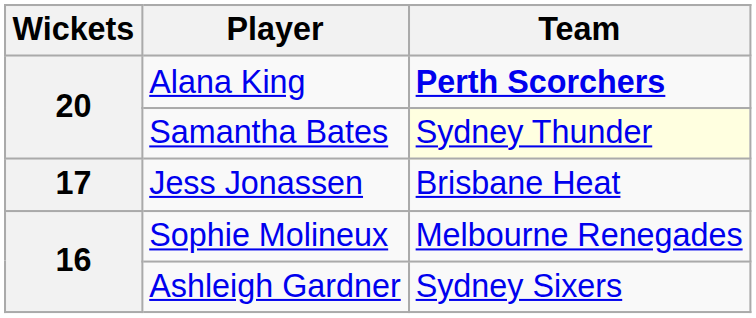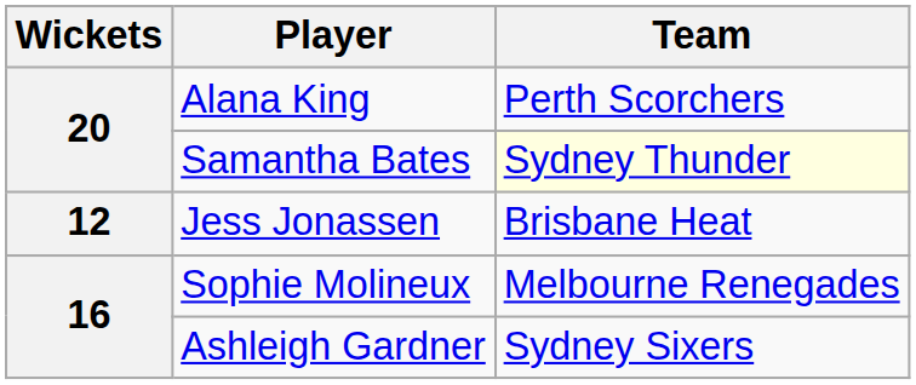 <table class="wikitable">
 <tr>
 <th>Wickets</th>
 <th>Player</th>
 <th>Team</th>
 </tr>
 <tr>
 <th rowspan=2>20</th>
 <td><a href='#'>Alana King</a></td>
-<td><strong><a href='#'>Perth Scorchers</a></strong></td>
+<td><a href='#'>Perth Scorchers</a></td>
 </tr>
 <tr>
 <td><a href='#'>Samantha Bates</a></td>
 <td style="background: lightyellow;"><a href='#'>Sydney Thunder</a></td>
 </tr>
 <tr>
-<th>17</th>
+<th>12</th>
 <td><a href='#'>Jess Jonassen</a></td>
 <td><a href='#'>Brisbane Heat</a></td>
 </tr>
 <tr>
 <th rowspan=2>16</th>
 <td><a href='#'>Sophie Molineux</a></td>
 <td><a href='#'>Melbourne Renegades</a></td>
 </tr>
 <tr>
 <td><a href='#'>Ashleigh Gardner</a></td>
 <td><a href='#'>Sydney Sixers</a></td>
 </tr>
 </table>
